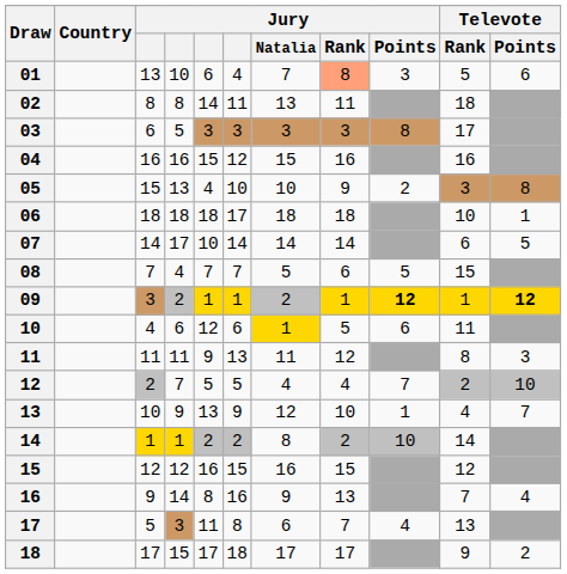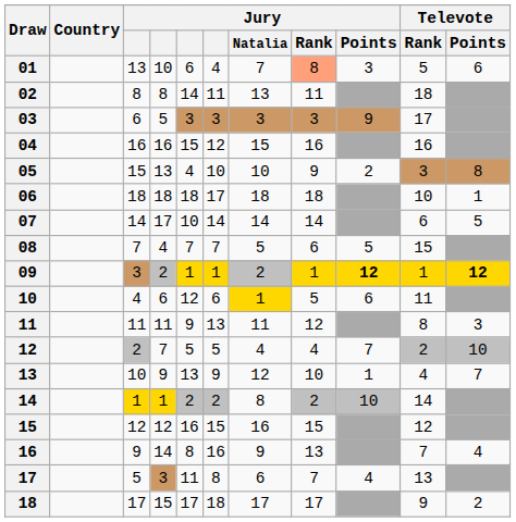 <table class="sortable wikitable collapsible plainrowheaders" style="text-align:center;">
 <tr>
 </tr>
 <tr>
 <th scope="col" rowspan="2">Draw</th>
 <th scope="col" rowspan="2">Country</th>
 <th scope="col" colspan="7">Jury</th>
 <th scope="col" colspan="2">Televote</th>
 </tr>
 <tr>
 <th scope="col"><small></small></th>
 <th scope="col"><small></small></th>
 <th scope="col"><small></small></th>
 <th scope="col"><small></small></th>
 <th scope="col"><small>Natalia</small></th>
 <th scope="col">Rank</th>
 <th scope="col">Points</th>
 <th scope="col">Rank</th>
 <th scope="col">Points</th>
 </tr>
 <tr>
 <th scope="row" style="text-align:center;">01</th>
 <td style="text-align:left;"></td>
 <td>13</td>
 <td>10</td>
 <td>6</td>
 <td>4</td>
 <td>7</td>
 <td style="background: lightsalmon;">8</td>
 <td>3</td>
 <td>5</td>
 <td>6</td>
 </tr>
 <tr>
 <th scope="row" style="text-align:center;">02</th>
 <td style="text-align:left;"></td>
 <td>8</td>
 <td>8</td>
 <td>14</td>
 <td>11</td>
 <td>13</td>
 <td>11</td>
 <td style="background:#AAAAAA;"></td>
 <td>18</td>
 <td style="background:#AAAAAA;"></td>
 </tr>
 <tr>
 <th scope="row" style="text-align:center;">03</th>
 <td style="text-align:left;"></td>
 <td>6</td>
 <td>5</td>
 <td style="background:#CC9966;">3</td>
 <td style="background:#CC9966;">3</td>
 <td style="background:#CC9966;">3</td>
 <td style="background:#CC9966;">3</td>
-<td style="background:#CC9966;">8</td>
+<td style="background:#CC9966;">9</td>
 <td>17</td>
 <td style="background:#AAAAAA;"></td>
 </tr>
 <tr>
 <th scope="row" style="text-align:center;">04</th>
 <td style="text-align:left;"></td>
 <td>16</td>
 <td>16</td>
 <td>15</td>
 <td>12</td>
 <td>15</td>
 <td>16</td>
 <td style="background:#AAAAAA;"></td>
 <td>16</td>
 <td style="background:#AAAAAA;"></td>
 </tr>
 <tr>
 <th scope="row" style="text-align:center;">05</th>
 <td style="text-align:left;"></td>
 <td>15</td>
 <td>13</td>
 <td>4</td>
 <td>10</td>
 <td>10</td>
 <td>9</td>
 <td>2</td>
 <td style="background:#CC9966;">3</td>
 <td style="background:#CC9966;">8</td>
 </tr>
 <tr>
 <th scope="row" style="text-align:center;">06</th>
 <td style="text-align:left;"></td>
 <td>18</td>
 <td>18</td>
 <td>18</td>
 <td>17</td>
 <td>18</td>
 <td>18</td>
 <td style="background:#AAAAAA;"></td>
 <td>10</td>
 <td>1</td>
 </tr>
 <tr>
 <th scope="row" style="text-align:center;">07</th>
 <td style="text-align:left;"></td>
 <td>14</td>
 <td>17</td>
 <td>10</td>
 <td>14</td>
 <td>14</td>
 <td>14</td>
 <td style="background:#AAAAAA;"></td>
 <td>6</td>
 <td>5</td>
 </tr>
 <tr>
 <th scope="row" style="text-align:center;">08</th>
 <td style="text-align:left;"></td>
 <td>7</td>
 <td>4</td>
 <td>7</td>
 <td>7</td>
 <td>5</td>
 <td>6</td>
 <td>5</td>
 <td>15</td>
 <td style="background:#AAAAAA;"></td>
 </tr>
 <tr>
 <th scope="row" style="text-align:center;">09</th>
 <td style="text-align:left;"></td>
 <td style="background:#CC9966;">3</td>
 <td style="background:silver;">2</td>
 <td style="background:gold;">1</td>
 <td style="background:gold;">1</td>
 <td style="background:silver;">2</td>
 <td style="background:gold;">1</td>
 <td style="background:gold;"><strong>12</strong></td>
 <td style="background:gold;">1</td>
 <td style="background:gold;"><strong>12</strong></td>
 </tr>
 <tr>
 <th scope="row" style="text-align:center;">10</th>
 <td style="text-align:left;"></td>
 <td>4</td>
 <td>6</td>
 <td>12</td>
 <td>6</td>
 <td style="background:gold;">1</td>
 <td>5</td>
 <td>6</td>
 <td>11</td>
 <td style="background:#AAAAAA;"></td>
 </tr>
 <tr>
 <th scope="row" style="text-align:center;">11</th>
 <td style="text-align:left;"></td>
 <td>11</td>
 <td>11</td>
 <td>9</td>
 <td>13</td>
 <td>11</td>
 <td>12</td>
 <td style="background:#AAAAAA;"></td>
 <td>8</td>
 <td>3</td>
 </tr>
 <tr>
 <th scope="row" style="text-align:center;">12</th>
 <td style="text-align:left;"></td>
 <td style="background:silver;">2</td>
 <td>7</td>
 <td>5</td>
 <td>5</td>
 <td>4</td>
 <td>4</td>
 <td>7</td>
 <td style="background:silver;">2</td>
 <td style="background:silver;">10</td>
 </tr>
 <tr>
 <th scope="row" style="text-align:center;">13</th>
 <td style="text-align:left;"></td>
 <td>10</td>
 <td>9</td>
 <td>13</td>
 <td>9</td>
 <td>12</td>
 <td>10</td>
 <td>1</td>
 <td>4</td>
 <td>7</td>
 </tr>
 <tr>
 <th scope="row" style="text-align:center;">14</th>
 <td style="text-align:left;"></td>
 <td style="background:gold;">1</td>
 <td style="background:gold;">1</td>
 <td style="background:silver;">2</td>
 <td style="background:silver;">2</td>
 <td>8</td>
 <td style="background:silver;">2</td>
 <td style="background:silver;">10</td>
 <td>14</td>
 <td style="background:#AAAAAA;"></td>
 </tr>
 <tr>
 <th scope="row" style="text-align:center;">15</th>
 <td style="text-align:left;"></td>
 <td>12</td>
 <td>12</td>
 <td>16</td>
 <td>15</td>
 <td>16</td>
 <td>15</td>
 <td style="background:#AAAAAA;"></td>
 <td>12</td>
 <td style="background:#AAAAAA;"></td>
 </tr>
 <tr>
 <th scope="row" style="text-align:center;">16</th>
 <td style="text-align:left;"></td>
 <td>9</td>
 <td>14</td>
 <td>8</td>
 <td>16</td>
 <td>9</td>
 <td>13</td>
 <td style="background:#AAAAAA;"></td>
 <td>7</td>
 <td>4</td>
 </tr>
 <tr>
 <th scope="row" style="text-align:center;">17</th>
 <td style="text-align:left;"></td>
 <td>5</td>
 <td style="background:#CC9966;">3</td>
 <td>11</td>
 <td>8</td>
 <td>6</td>
 <td>7</td>
 <td>4</td>
 <td>13</td>
 <td style="background:#AAAAAA;"></td>
 </tr>
 <tr>
 <th scope="row" style="text-align:center;">18</th>
 <td style="text-align:left;"></td>
 <td>17</td>
 <td>15</td>
 <td>17</td>
 <td>18</td>
 <td>17</td>
 <td>17</td>
 <td style="background:#AAAAAA;"></td>
 <td>9</td>
 <td>2</td>
 </tr>
 </table>
